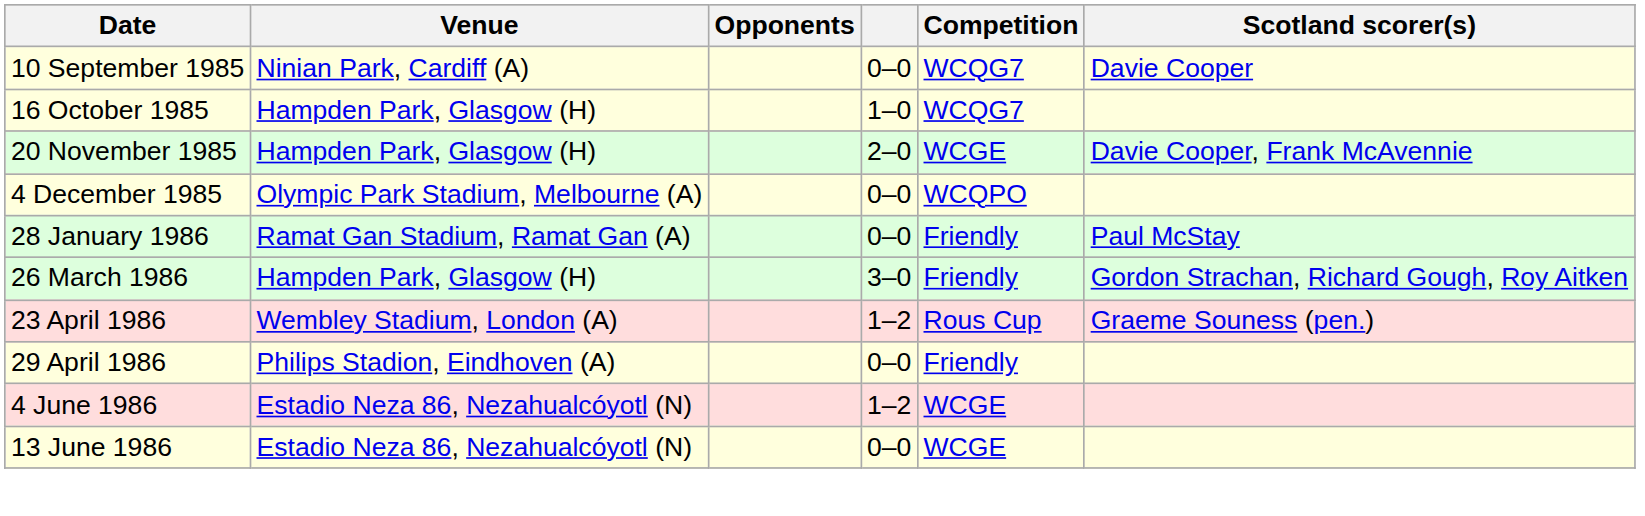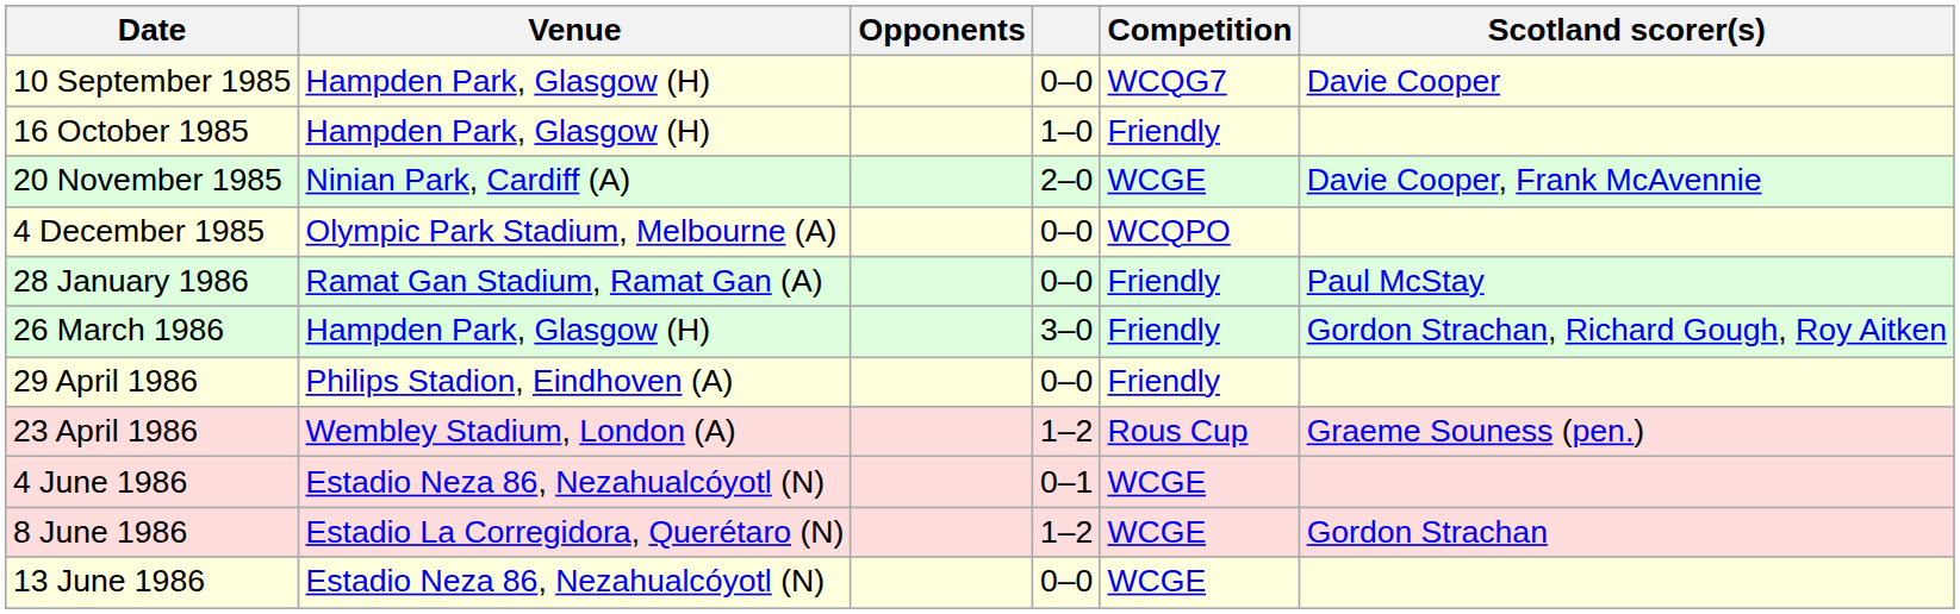 <table class="wikitable">
 <tr>
 <th>Date</th>
 <th>Venue</th>
 <th>Opponents</th>
 <th></th>
 <th>Competition</th>
 <th>Scotland scorer(s)</th>
 </tr>
 <tr bgcolor=#ffffdd>
 <td>10 September 1985</td>
-<td><a href='#'>Ninian Park</a>, <a href='#'>Cardiff</a> (A)</td>
+<td><a href='#'>Hampden Park</a>, <a href='#'>Glasgow</a> (H)</td>
 <td></td>
 <td align=center>0–0</td>
 <td><a href='#'>WCQG7</a></td>
 <td><a href='#'>Davie Cooper</a></td>
 </tr>
 <tr bgcolor=#ffffdd>
 <td>16 October 1985</td>
 <td><a href='#'>Hampden Park</a>, <a href='#'>Glasgow</a> (H)</td>
 <td></td>
 <td align=center>1–0</td>
-<td><a href='#'>WCQG7</a></td>
+<td><a href='#'>Friendly</a></td>
 <td></td>
 </tr>
 <tr bgcolor=#ddffdd>
 <td>20 November 1985</td>
-<td><a href='#'>Hampden Park</a>, <a href='#'>Glasgow</a> (H)</td>
+<td><a href='#'>Ninian Park</a>, <a href='#'>Cardiff</a> (A)</td>
 <td></td>
 <td align=center>2–0</td>
 <td><a href='#'>WCGE</a></td>
 <td><a href='#'>Davie Cooper</a>, <a href='#'>Frank McAvennie</a></td>
 </tr>
 <tr bgcolor=#ffffdd>
 <td>4 December 1985</td>
 <td><a href='#'>Olympic Park Stadium</a>, <a href='#'>Melbourne</a> (A)</td>
 <td></td>
 <td align=center>0–0</td>
 <td><a href='#'>WCQPO</a></td>
 <td></td>
 </tr>
 <tr bgcolor=#ddffdd>
 <td>28 January 1986</td>
 <td><a href='#'>Ramat Gan Stadium</a>, <a href='#'>Ramat Gan</a> (A)</td>
 <td></td>
 <td align=center>0–0</td>
 <td><a href='#'>Friendly</a></td>
 <td><a href='#'>Paul McStay</a></td>
 </tr>
 <tr bgcolor=#ddffdd>
 <td>26 March 1986</td>
 <td><a href='#'>Hampden Park</a>, <a href='#'>Glasgow</a> (H)</td>
 <td></td>
 <td align=center>3–0</td>
 <td><a href='#'>Friendly</a></td>
 <td><a href='#'>Gordon Strachan</a>, <a href='#'>Richard Gough</a>, <a href='#'>Roy Aitken</a></td>
 </tr>
-<tr bgcolor=#ffdddd>
-<td>23 April 1986</td>
-<td><a href='#'>Wembley Stadium</a>, <a href='#'>London</a> (A)</td>
-<td></td>
-<td align=center>1–2</td>
-<td><a href='#'>Rous Cup</a></td>
-<td><a href='#'>Graeme Souness</a> (<a href='#'>pen.</a>)</td>
-</tr>
 <tr bgcolor=#ffffdd>
 <td>29 April 1986</td>
 <td><a href='#'>Philips Stadion</a>, <a href='#'>Eindhoven</a> (A)</td>
 <td></td>
 <td align=center>0–0</td>
 <td><a href='#'>Friendly</a></td>
 <td></td>
 </tr>
 <tr bgcolor=#ffdddd>
+<td>23 April 1986</td>
+<td><a href='#'>Wembley Stadium</a>, <a href='#'>London</a> (A)</td>
+<td></td>
+<td align=center>1–2</td>
+<td><a href='#'>Rous Cup</a></td>
+<td><a href='#'>Graeme Souness</a> (<a href='#'>pen.</a>)</td>
+</tr>
+<tr bgcolor=#ffdddd>
 <td>4 June 1986</td>
 <td><a href='#'>Estadio Neza 86</a>, <a href='#'>Nezahualcóyotl</a> (N)</td>
 <td></td>
+<td align=center>0–1</td>
+<td><a href='#'>WCGE</a></td>
+<td></td>
+</tr>
+<tr bgcolor=#ffdddd>
+<td>8 June 1986</td>
+<td><a href='#'>Estadio La Corregidora</a>, <a href='#'>Querétaro</a> (N)</td>
+<td></td>
 <td align=center>1–2</td>
 <td><a href='#'>WCGE</a></td>
-<td></td>
+<td><a href='#'>Gordon Strachan</a></td>
 </tr>
 <tr bgcolor=#ffffdd>
 <td>13 June 1986</td>
 <td><a href='#'>Estadio Neza 86</a>, <a href='#'>Nezahualcóyotl</a> (N)</td>
 <td></td>
 <td align=center>0–0</td>
 <td><a href='#'>WCGE</a></td>
 <td></td>
 </tr>
 </table>
